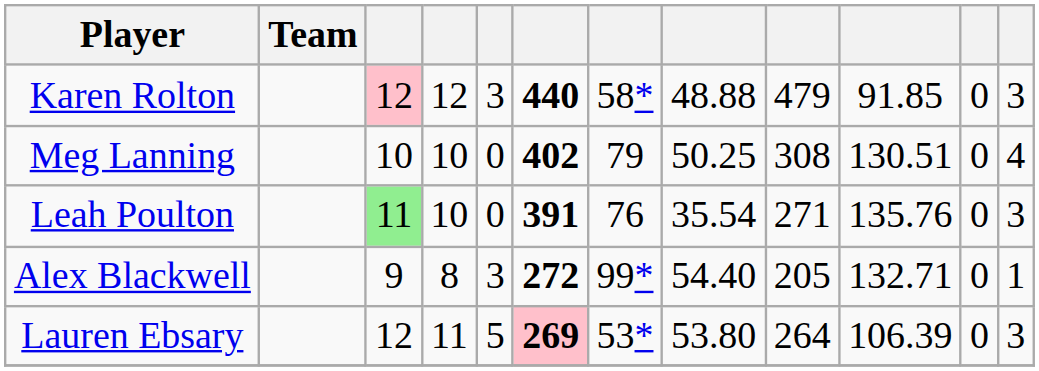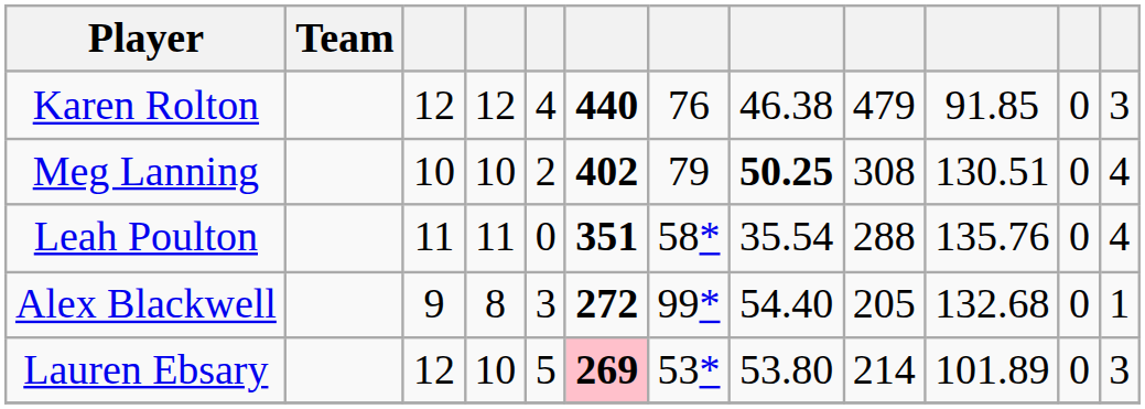 <table class="wikitable sortable" style="text-align:center">
 <tr>
 <th class="unsortable">Player</th>
 <th>Team</th>
 <th></th>
 <th></th>
 <th></th>
 <th></th>
 <th></th>
 <th></th>
 <th></th>
 <th></th>
 <th></th>
 <th></th>
 </tr>
 <tr>
 <td><a href='#'>Karen Rolton</a></td>
 <td style="text-align:left;"></td>
-<td style="background: pink;">12</td>
 <td>12</td>
-<td>3</td>
+<td>12</td>
+<td>4</td>
 <td><strong>440</strong></td>
-<td>58<a href='#'>*</a></td>
-<td>48.88</td>
+<td>76</td>
+<td>46.38</td>
 <td>479</td>
 <td>91.85</td>
 <td>0</td>
 <td>3</td>
 </tr>
 <tr>
 <td><a href='#'>Meg Lanning</a></td>
 <td style="text-align:left;"></td>
 <td>10</td>
 <td>10</td>
-<td>0</td>
+<td>2</td>
 <td><strong>402</strong></td>
 <td>79</td>
-<td>50.25</td>
+<td><strong>50.25</strong></td>
 <td>308</td>
 <td>130.51</td>
 <td>0</td>
 <td>4</td>
 </tr>
 <tr>
 <td><a href='#'>Leah Poulton</a></td>
 <td style="text-align:left;"></td>
-<td style="background: lightgreen;">11</td>
-<td>10</td>
+<td>11</td>
+<td>11</td>
 <td>0</td>
-<td><strong>391</strong></td>
-<td>76</td>
+<td><strong>351</strong></td>
+<td>58<a href='#'>*</a></td>
 <td>35.54</td>
-<td>271</td>
+<td>288</td>
 <td>135.76</td>
 <td>0</td>
-<td>3</td>
+<td>4</td>
 </tr>
 <tr>
 <td><a href='#'>Alex Blackwell</a></td>
 <td style="text-align:left;"></td>
 <td>9</td>
 <td>8</td>
 <td>3</td>
 <td><strong>272</strong></td>
 <td>99<a href='#'>*</a></td>
 <td>54.40</td>
 <td>205</td>
-<td>132.71</td>
+<td>132.68</td>
 <td>0</td>
 <td>1</td>
 </tr>
 <tr>
 <td><a href='#'>Lauren Ebsary</a></td>
 <td style="text-align:left;"></td>
 <td>12</td>
-<td>11</td>
+<td>10</td>
 <td>5</td>
 <td style="background: pink;"><strong>269</strong></td>
 <td>53<a href='#'>*</a></td>
 <td>53.80</td>
-<td>264</td>
-<td>106.39</td>
+<td>214</td>
+<td>101.89</td>
 <td>0</td>
 <td>3</td>
 </tr>
 <tr>
 </tr>
 </table>
